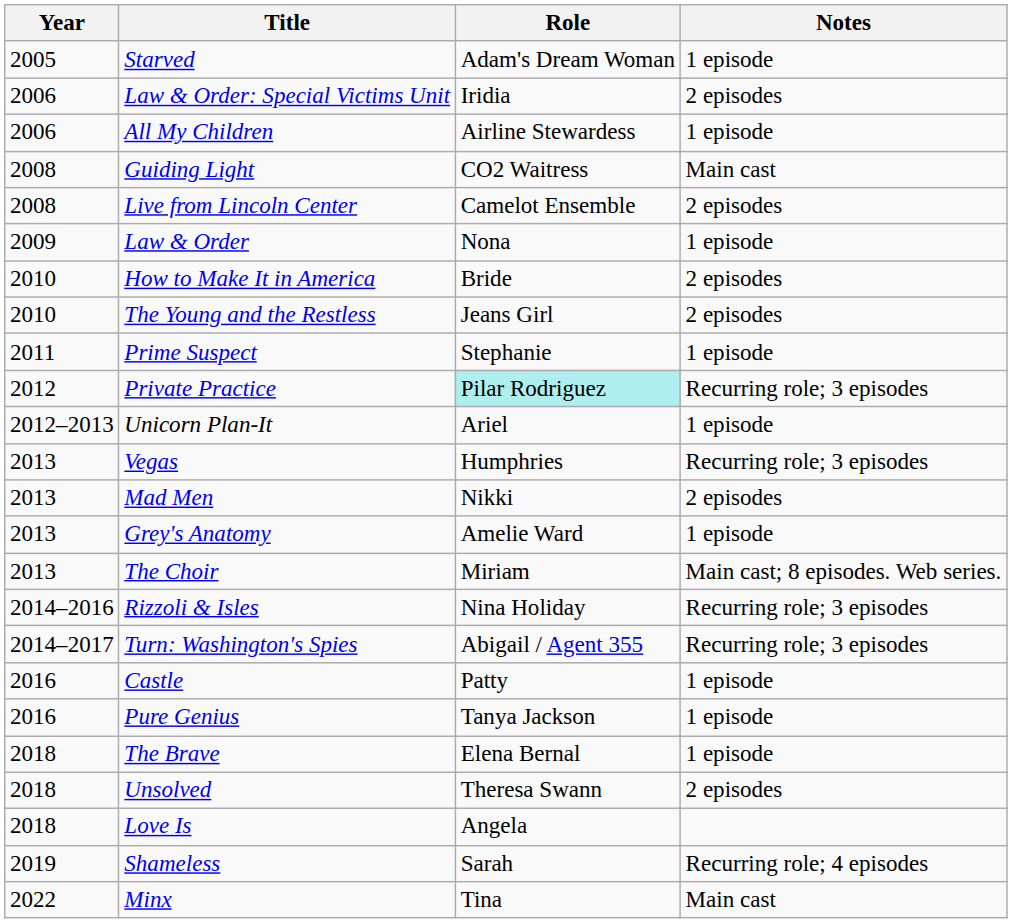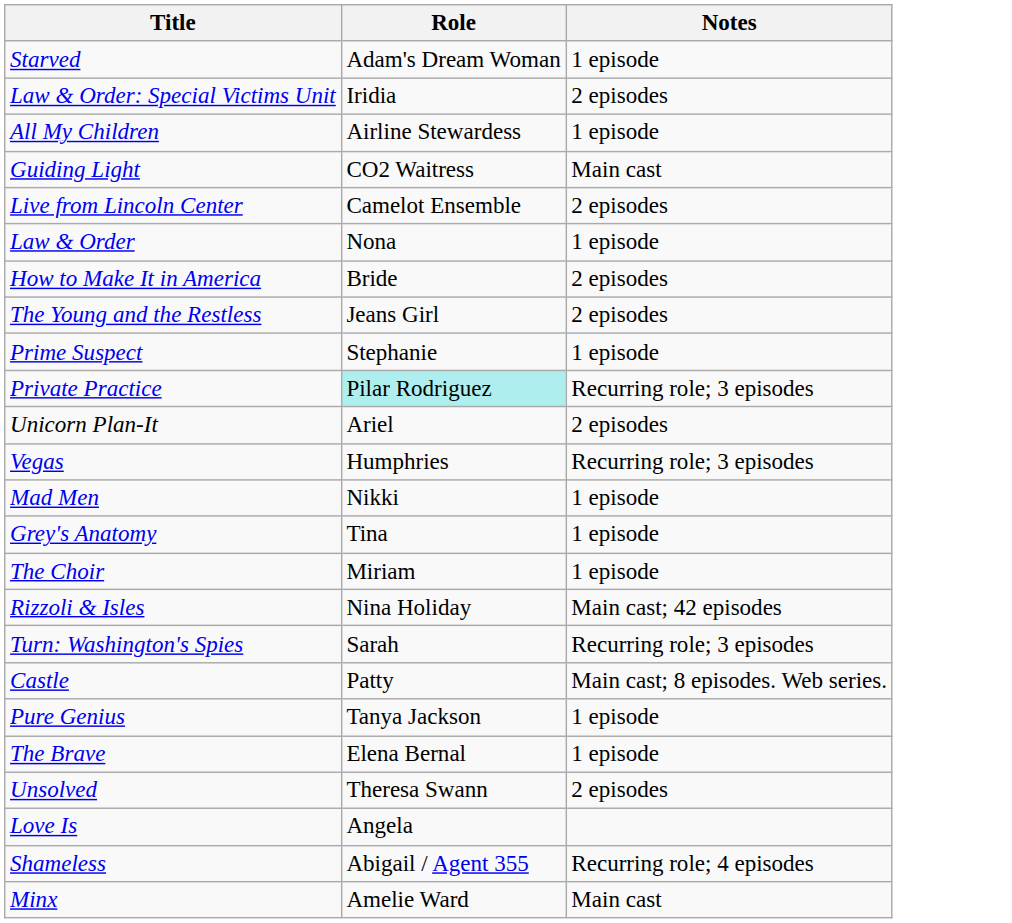 <table class="wikitable sortable">
 <tr>
-<th>Year</th>
 <th>Title</th>
 <th>Role</th>
 <th>Notes</th>
 </tr>
 <tr>
-<td>2005</td>
 <td><em><a href='#'>Starved</a></em></td>
 <td>Adam's Dream Woman</td>
 <td>1 episode</td>
 </tr>
 <tr>
-<td>2006</td>
 <td><em><a href='#'>Law & Order: Special Victims Unit</a></em></td>
 <td>Iridia</td>
 <td>2 episodes</td>
 </tr>
 <tr>
-<td>2006</td>
 <td><em><a href='#'>All My Children</a></em></td>
 <td>Airline Stewardess</td>
 <td>1 episode</td>
 </tr>
 <tr>
-<td>2008</td>
 <td><em><a href='#'>Guiding Light</a></em></td>
 <td>CO2 Waitress</td>
 <td>Main cast</td>
 </tr>
 <tr>
-<td>2008</td>
 <td><em><a href='#'>Live from Lincoln Center</a></em></td>
 <td>Camelot Ensemble</td>
 <td>2 episodes</td>
 </tr>
 <tr>
-<td>2009</td>
 <td><em><a href='#'>Law & Order</a></em></td>
 <td>Nona</td>
 <td>1 episode</td>
 </tr>
 <tr>
-<td>2010</td>
 <td><em><a href='#'>How to Make It in America</a></em></td>
 <td>Bride</td>
 <td>2 episodes</td>
 </tr>
 <tr>
-<td>2010</td>
 <td><em><a href='#'>The Young and the Restless</a></em></td>
 <td>Jeans Girl</td>
 <td>2 episodes</td>
 </tr>
 <tr>
-<td>2011</td>
 <td><em><a href='#'>Prime Suspect</a></em></td>
 <td>Stephanie</td>
 <td>1 episode</td>
 </tr>
 <tr>
-<td>2012</td>
 <td><em><a href='#'>Private Practice</a></em></td>
 <td style="background: paleturquoise;">Pilar Rodriguez</td>
 <td>Recurring role; 3 episodes</td>
 </tr>
 <tr>
-<td>2012–2013</td>
 <td><em>Unicorn Plan-It</em></td>
 <td>Ariel</td>
-<td>1 episode</td>
+<td>2 episodes</td>
 </tr>
 <tr>
-<td>2013</td>
 <td><em><a href='#'>Vegas</a></em></td>
 <td>Humphries</td>
 <td>Recurring role; 3 episodes</td>
 </tr>
 <tr>
-<td>2013</td>
 <td><em><a href='#'>Mad Men</a></em></td>
 <td>Nikki</td>
-<td>2 episodes</td>
-</tr>
-<tr>
-<td>2013</td>
-<td><em><a href='#'>Grey's Anatomy</a></em></td>
-<td>Amelie Ward</td>
 <td>1 episode</td>
 </tr>
 <tr>
-<td>2013</td>
+<td><em><a href='#'>Grey's Anatomy</a></em></td>
+<td>Tina</td>
+<td>1 episode</td>
+</tr>
+<tr>
 <td><em><a href='#'>The Choir</a></em></td>
 <td>Miriam</td>
+<td>1 episode</td>
+</tr>
+<tr>
+<td><em><a href='#'>Rizzoli & Isles</a></em></td>
+<td>Nina Holiday</td>
+<td>Main cast; 42 episodes</td>
+</tr>
+<tr>
+<td><em><a href='#'>Turn: Washington's Spies</a></em></td>
+<td>Sarah</td>
+<td>Recurring role; 3 episodes</td>
+</tr>
+<tr>
+<td><em><a href='#'>Castle</a></em></td>
+<td>Patty</td>
 <td>Main cast; 8 episodes. Web series.</td>
 </tr>
 <tr>
-<td>2014–2016</td>
-<td><em><a href='#'>Rizzoli & Isles</a></em></td>
-<td>Nina Holiday</td>
-<td>Recurring role; 3 episodes</td>
-</tr>
-<tr>
-<td>2014–2017</td>
-<td><em><a href='#'>Turn: Washington's Spies</a></em></td>
-<td>Abigail / <a href='#'>Agent 355</a></td>
-<td>Recurring role; 3 episodes</td>
-</tr>
-<tr>
-<td>2016</td>
-<td><em><a href='#'>Castle</a></em></td>
-<td>Patty</td>
-<td>1 episode</td>
-</tr>
-<tr>
-<td>2016</td>
 <td><em><a href='#'>Pure Genius</a></em></td>
 <td>Tanya Jackson</td>
 <td>1 episode</td>
 </tr>
 <tr>
-<td>2018</td>
 <td><em><a href='#'>The Brave</a></em></td>
 <td>Elena Bernal</td>
 <td>1 episode</td>
 </tr>
 <tr>
-<td>2018</td>
 <td><em><a href='#'>Unsolved</a></em></td>
 <td>Theresa Swann</td>
 <td>2 episodes</td>
 </tr>
 <tr>
-<td>2018</td>
 <td><em><a href='#'>Love Is</a></em></td>
 <td>Angela</td>
 <td></td>
 </tr>
 <tr>
-<td>2019</td>
 <td><a href='#'><em>Shameless</em></a></td>
-<td>Sarah</td>
+<td>Abigail / <a href='#'>Agent 355</a></td>
 <td>Recurring role; 4 episodes</td>
 </tr>
 <tr>
-<td>2022</td>
 <td><em><a href='#'>Minx</a></em></td>
-<td>Tina</td>
+<td>Amelie Ward</td>
 <td>Main cast</td>
 </tr>
 </table>
